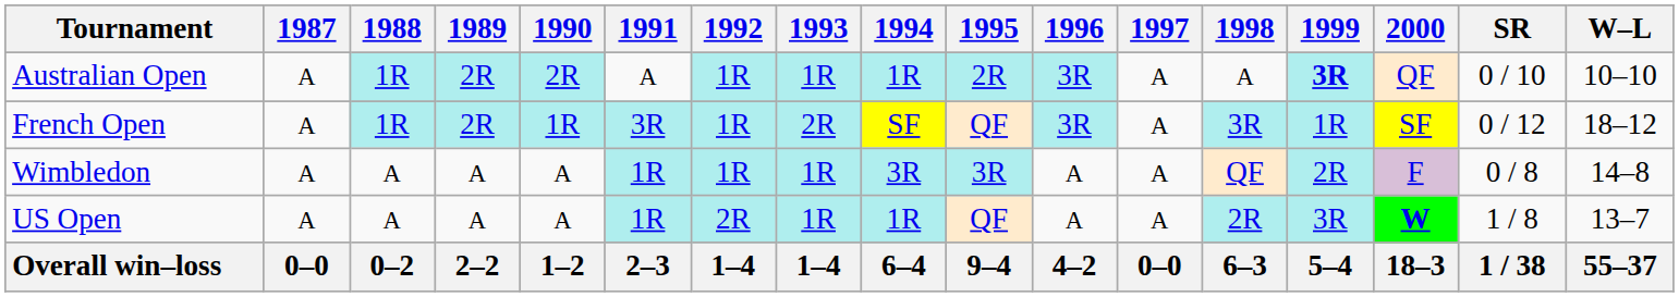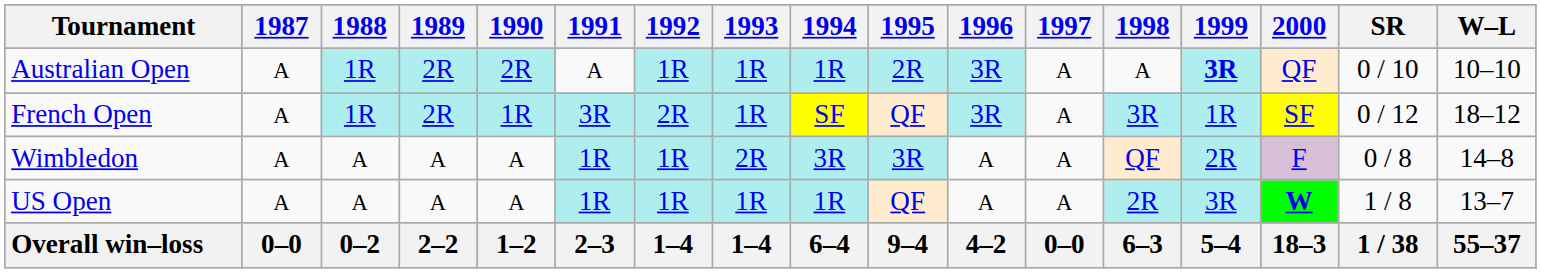 <table class=wikitable style=text-align:center;font-size:98%>
 <tr>
 <th width=130>Tournament</th>
 <th width=38><a href='#'>1987</a></th>
 <th width=38><a href='#'>1988</a></th>
 <th width=38><a href='#'>1989</a></th>
 <th width=38><a href='#'>1990</a></th>
 <th width=38><a href='#'>1991</a></th>
 <th width=38><a href='#'>1992</a></th>
 <th width=38><a href='#'>1993</a></th>
 <th width=38><a href='#'>1994</a></th>
 <th width=38><a href='#'>1995</a></th>
 <th width=38><a href='#'>1996</a></th>
 <th width=38><a href='#'>1997</a></th>
 <th width=38><a href='#'>1998</a></th>
 <th width=38><a href='#'>1999</a></th>
 <th width=38><a href='#'>2000</a></th>
 <th width=50>SR</th>
 <th width=50>W–L</th>
 </tr>
 <tr>
 <td align=left><a href='#'>Australian Open</a></td>
 <td><small>A</small></td>
 <td bgcolor=afeeee><a href='#'>1R</a></td>
 <td bgcolor=afeeee><a href='#'>2R</a></td>
 <td bgcolor=afeeee><a href='#'>2R</a></td>
 <td><small>A</small></td>
 <td bgcolor=afeeee><a href='#'>1R</a></td>
 <td bgcolor=afeeee><a href='#'>1R</a></td>
 <td bgcolor=afeeee><a href='#'>1R</a></td>
 <td bgcolor=afeeee><a href='#'>2R</a></td>
 <td bgcolor=afeeee><a href='#'>3R</a></td>
 <td><small>A</small></td>
 <td><small>A</small></td>
 <td bgcolor=afeeee><strong><a href='#'>3R</a></strong></td>
 <td bgcolor=ffebcd><a href='#'>QF</a></td>
 <td>0 / 10</td>
 <td>10–10</td>
 </tr>
 <tr>
 <td align=left><a href='#'>French Open</a></td>
 <td><small>A</small></td>
 <td bgcolor=afeeee><a href='#'>1R</a></td>
 <td bgcolor=afeeee><a href='#'>2R</a></td>
 <td bgcolor=afeeee><a href='#'>1R</a></td>
 <td bgcolor=afeeee><a href='#'>3R</a></td>
+<td bgcolor=afeeee><a href='#'>2R</a></td>
 <td bgcolor=afeeee><a href='#'>1R</a></td>
-<td bgcolor=afeeee><a href='#'>2R</a></td>
 <td bgcolor=yellow><a href='#'>SF</a></td>
 <td bgcolor=ffebcd><a href='#'>QF</a></td>
 <td bgcolor=afeeee><a href='#'>3R</a></td>
 <td><small>A</small></td>
 <td bgcolor=afeeee><a href='#'>3R</a></td>
 <td bgcolor=afeeee><a href='#'>1R</a></td>
 <td bgcolor=yellow><a href='#'>SF</a></td>
 <td>0 / 12</td>
 <td>18–12</td>
 </tr>
 <tr>
 <td align=left><a href='#'>Wimbledon</a></td>
 <td><small>A</small></td>
 <td><small>A</small></td>
 <td><small>A</small></td>
 <td><small>A</small></td>
 <td bgcolor=afeeee><a href='#'>1R</a></td>
 <td bgcolor=afeeee><a href='#'>1R</a></td>
-<td bgcolor=afeeee><a href='#'>1R</a></td>
+<td bgcolor=afeeee><a href='#'>2R</a></td>
 <td bgcolor=afeeee><a href='#'>3R</a></td>
 <td bgcolor=afeeee><a href='#'>3R</a></td>
 <td><small>A</small></td>
 <td><small>A</small></td>
 <td bgcolor=ffebcd><a href='#'>QF</a></td>
 <td bgcolor=afeeee><a href='#'>2R</a></td>
 <td bgcolor=thistle><a href='#'>F</a></td>
 <td>0 / 8</td>
 <td>14–8</td>
 </tr>
 <tr>
 <td align=left><a href='#'>US Open</a></td>
 <td><small>A</small></td>
 <td><small>A</small></td>
 <td><small>A</small></td>
 <td><small>A</small></td>
 <td bgcolor=afeeee><a href='#'>1R</a></td>
-<td bgcolor=afeeee><a href='#'>2R</a></td>
+<td bgcolor=afeeee><a href='#'>1R</a></td>
 <td bgcolor=afeeee><a href='#'>1R</a></td>
 <td bgcolor=afeeee><a href='#'>1R</a></td>
 <td bgcolor=ffebcd><a href='#'>QF</a></td>
 <td><small>A</small></td>
 <td><small>A</small></td>
 <td bgcolor=afeeee><a href='#'>2R</a></td>
 <td bgcolor=afeeee><a href='#'>3R</a></td>
 <td bgcolor=lime><strong><a href='#'>W</a></strong></td>
 <td>1 / 8</td>
 <td>13–7</td>
 </tr>
 <tr>
 <th style="text-align:left;">Overall win–loss</th>
 <th>0–0</th>
 <th>0–2</th>
 <th>2–2</th>
 <th>1–2</th>
 <th>2–3</th>
 <th>1–4</th>
 <th>1–4</th>
 <th>6–4</th>
 <th>9–4</th>
 <th>4–2</th>
 <th>0–0</th>
 <th>6–3</th>
 <th>5–4</th>
 <th>18–3</th>
 <th>1 / 38</th>
 <th>55–37</th>
 </tr>
 </table>
